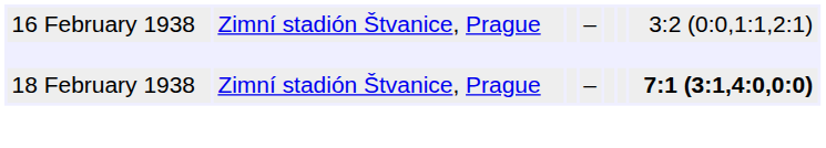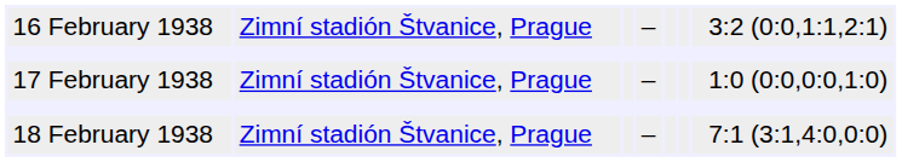 <table cellspacing="2" border="0" cellpadding="3" bgcolor="#EFEFFF" width="90%">
 <tr>
 <td bgcolor="#EEEEEE">16 February 1938</td>
 <td bgcolor="#EEEEEE"><a href='#'>Zimní stadión Štvanice</a>, <a href='#'>Prague</a></td>
 <td bgcolor="#EEEEEE"><strong></strong></td>
 <td bgcolor="#EEEEEE">–</td>
 <td bgcolor="#EEEEEE"></td>
 <td bgcolor="#EEEEEE"></td>
 <td bgcolor="#EEEEEE" align="right">3:2 (0:0,1:1,2:1)</td>
 </tr>
 <tr>
 <td></td>
 </tr>
 <tr>
+<td bgcolor="#EEEEEE">17 February 1938</td>
+<td bgcolor="#EEEEEE"><a href='#'>Zimní stadión Štvanice</a>, <a href='#'>Prague</a></td>
+<td bgcolor="#EEEEEE"><strong></strong></td>
+<td bgcolor="#EEEEEE">–</td>
+<td bgcolor="#EEEEEE"></td>
+<td bgcolor="#EEEEEE"></td>
+<td bgcolor="#EEEEEE" align="right">1:0 (0:0,0:0,1:0)</td>
+</tr>
+<tr>
 <td></td>
 </tr>
 <tr>
 <td bgcolor="#EEEEEE">18 February 1938</td>
 <td bgcolor="#EEEEEE"><a href='#'>Zimní stadión Štvanice</a>, <a href='#'>Prague</a></td>
 <td bgcolor="#EEEEEE"><strong></strong></td>
 <td bgcolor="#EEEEEE">–</td>
 <td bgcolor="#EEEEEE"></td>
 <td bgcolor="#EEEEEE"></td>
-<td bgcolor="#EEEEEE" align="right"><strong>7:1 (3:1,4:0,0:0)</strong></td>
+<td bgcolor="#EEEEEE" align="right">7:1 (3:1,4:0,0:0)</td>
 </tr>
 </table>
